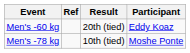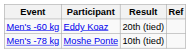 <table class="wikitable" style="font-size: 95%;">
 <tr>
 <th>Event</th>
+<th>Participant</th>
+<th>Result</th>
 <th>Ref</th>
-<th>Result</th>
-<th>Participant</th>
 </tr>
 <tr>
 <td><a href='#'>Men's -60 kg</a></td>
+<td><a href='#'>Eddy Koaz</a></td>
+<td>20th (tied)</td>
 <td></td>
-<td>20th (tied)</td>
-<td><a href='#'>Eddy Koaz</a></td>
 </tr>
 <tr>
 <td><a href='#'>Men's -78 kg</a></td>
+<td><a href='#'>Moshe Ponte</a></td>
+<td>10th (tied)</td>
 <td></td>
-<td>10th (tied)</td>
-<td><a href='#'>Moshe Ponte</a></td>
 </tr>
 </table>
